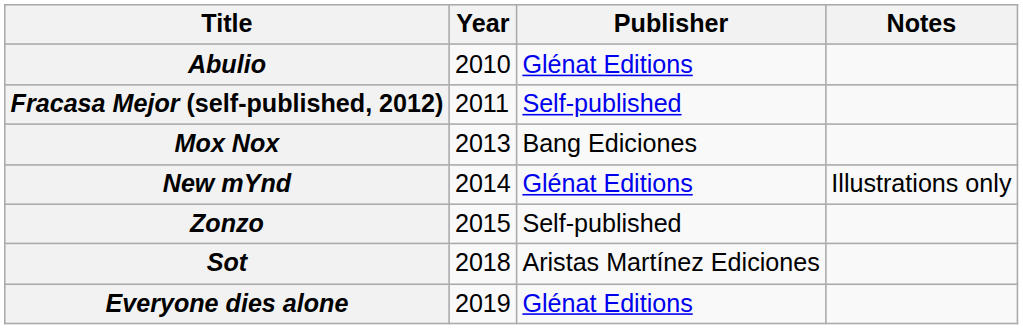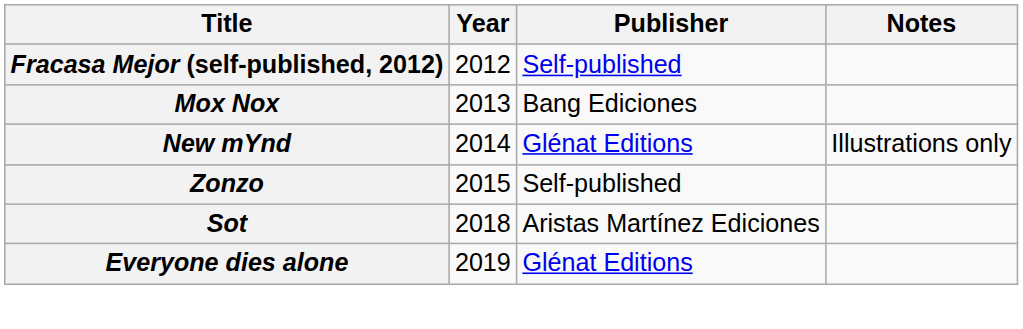 <table class="wikitable sortable plainrowheaders">
 <tr>
 <th scope="col">Title</th>
 <th scope="col">Year</th>
 <th scope="col">Publisher</th>
 <th scope="col">Notes</th>
 </tr>
 <tr>
-<th scope="row"><em>Abulio</em></th>
-<td>2010</td>
-<td><a href='#'>Glénat Editions</a></td>
-<td></td>
-</tr>
-<tr>
 <th scope="row"><em>Fracasa Mejor</em> (self-published, 2012)</th>
-<td>2011</td>
+<td>2012</td>
 <td><a href='#'>Self-published</a></td>
 <td></td>
 </tr>
 <tr>
 <th scope="row"><em>Mox Nox</em></th>
 <td>2013</td>
 <td>Bang Ediciones</td>
 <td></td>
 </tr>
 <tr>
 <th scope="row"><em>New mYnd</em></th>
 <td>2014</td>
 <td><a href='#'>Glénat Editions</a></td>
 <td>Illustrations only</td>
 </tr>
 <tr>
 <th scope="row"><em>Zonzo</em></th>
 <td>2015</td>
 <td>Self-published</td>
 <td></td>
 </tr>
 <tr>
 <th scope="row"><em>Sot</em></th>
 <td>2018</td>
 <td>Aristas Martínez Ediciones</td>
 <td></td>
 </tr>
 <tr>
 <th scope="row"><em>Everyone dies alone</em></th>
 <td>2019</td>
 <td><a href='#'>Glénat Editions</a></td>
 <td></td>
 </tr>
 </table>
